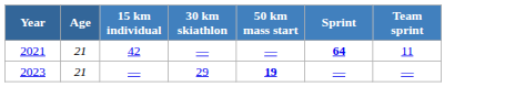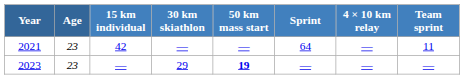 <table class="wikitable" style="font-size:95%; text-align:center; border:grey solid 1px; border-collapse:collapse; background:#ffffff;">
 <tr>
 <th style="background-color:#369; color:white; width:60px;"> Year </th>
 <th style="background-color:#369; color:white; width:40px;"> Age </th>
 <th style="background-color:#4180be; color:white; width:75px;"> 15 km <br> individual </th>
 <th style="background-color:#4180be; color:white; width:75px;"> 30 km <br> skiathlon </th>
 <th style="background-color:#4180be; color:white; width:75px;"> 50 km <br> mass start </th>
 <th style="background-color:#4180be; color:white; width:75px;"> Sprint </th>
+<th style="background-color:#4180be; color:white; width:75px;"> 4 × 10 km <br> relay </th>
 <th style="background-color:#4180be; color:white; width:75px;"> Team <br> sprint </th>
 </tr>
 <tr>
 <td><a href='#'>2021</a></td>
-<td><em>21</em></td>
+<td><em>23</em></td>
 <td><a href='#'>42</a></td>
 <td><a href='#'>—</a></td>
 <td><a href='#'>—</a></td>
-<td><strong><a href='#'>64</a></strong></td>
+<td><a href='#'>64</a></td>
+<td><a href='#'>—</a></td>
 <td><a href='#'>11</a></td>
 </tr>
 <tr>
 <td><a href='#'>2023</a></td>
-<td><em>21</em></td>
+<td><em>23</em></td>
 <td><a href='#'>—</a></td>
 <td><a href='#'>29</a></td>
 <td><strong><a href='#'>19</a></strong></td>
 <td><a href='#'>—</a></td>
 <td><a href='#'>—</a></td>
+<td><a href='#'>—</a></td>
 </tr>
 </table>
